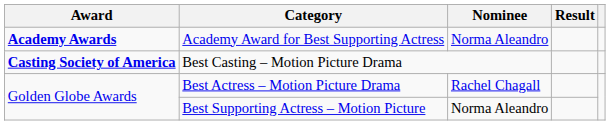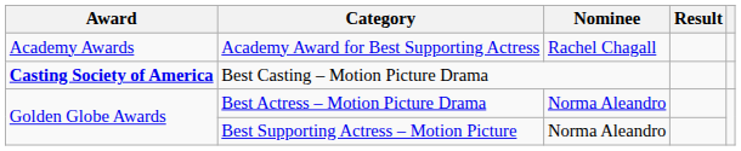 <table class="wikitable sortable">
 <tr>
 <th>Award</th>
 <th>Category</th>
 <th>Nominee</th>
 <th>Result</th>
 <th></th>
 </tr>
 <tr>
-<td><strong><a href='#'>Academy Awards</a></strong></td>
+<td><a href='#'>Academy Awards</a></td>
 <td><a href='#'>Academy Award for Best Supporting Actress</a></td>
-<td><a href='#'>Norma Aleandro</a></td>
+<td><a href='#'>Rachel Chagall</a></td>
 <td></td>
 <td align="center"></td>
 </tr>
 <tr>
 <td><strong><a href='#'>Casting Society of America</a></strong></td>
 <td colspan="2">Best Casting – Motion Picture Drama</td>
 <td></td>
 <td align="center"></td>
 </tr>
 <tr>
 <td rowspan="2"><a href='#'>Golden Globe Awards</a></td>
 <td><a href='#'>Best Actress – Motion Picture Drama</a></td>
-<td><a href='#'>Rachel Chagall</a></td>
+<td><a href='#'>Norma Aleandro</a></td>
 <td></td>
 <td align="center" rowspan="2"></td>
 </tr>
 <tr>
 <td><a href='#'>Best Supporting Actress – Motion Picture</a></td>
 <td>Norma Aleandro</td>
 <td></td>
 </tr>
 </table>
